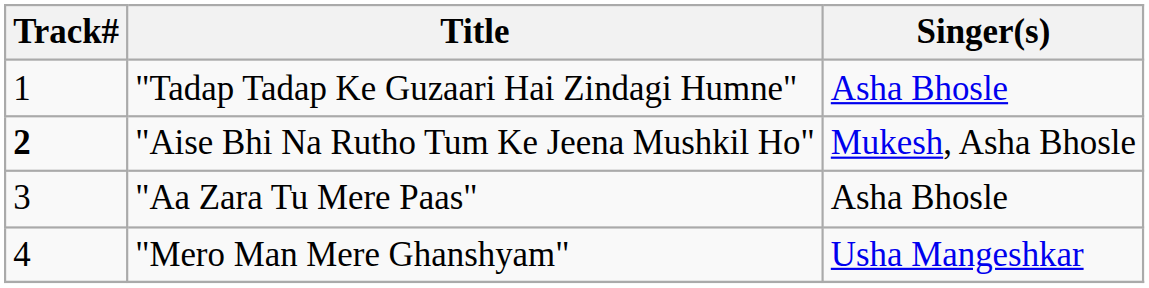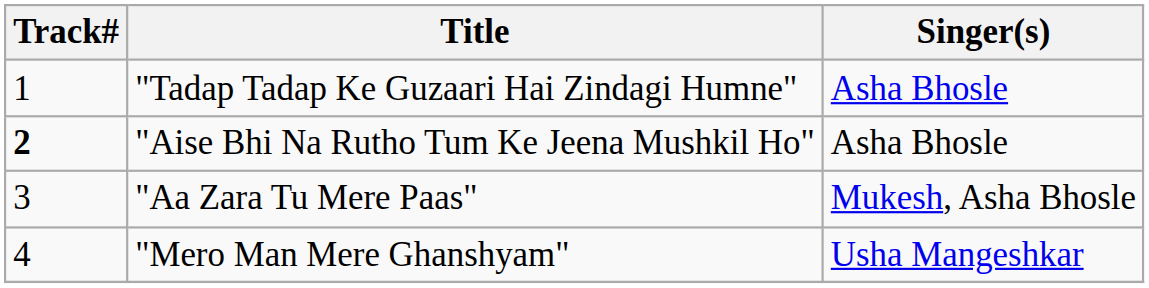 <table class="wikitable">
 <tr>
 <th>Track#</th>
 <th>Title</th>
 <th>Singer(s)</th>
 </tr>
 <tr>
 <td>1</td>
 <td>"Tadap Tadap Ke Guzaari Hai Zindagi Humne"</td>
 <td><a href='#'>Asha Bhosle</a></td>
 </tr>
 <tr>
 <td><strong>2</strong></td>
 <td>"Aise Bhi Na Rutho Tum Ke Jeena Mushkil Ho"</td>
-<td><a href='#'>Mukesh</a>, Asha Bhosle</td>
+<td>Asha Bhosle</td>
 </tr>
 <tr>
 <td>3</td>
 <td>"Aa Zara Tu Mere Paas"</td>
-<td>Asha Bhosle</td>
+<td><a href='#'>Mukesh</a>, Asha Bhosle</td>
 </tr>
 <tr>
 <td>4</td>
 <td>"Mero Man Mere Ghanshyam"</td>
 <td><a href='#'>Usha Mangeshkar</a></td>
 </tr>
 <tr>
 </tr>
 </table>
